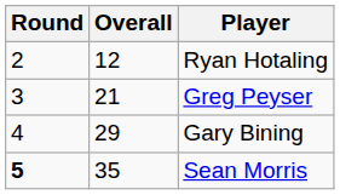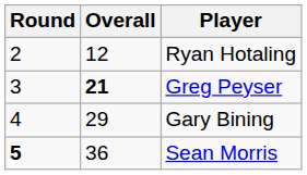 <table class="wikitable">
 <tr>
 <th>Round</th>
 <th>Overall</th>
 <th>Player</th>
 </tr>
 <tr>
 <td>2</td>
 <td>12</td>
 <td>Ryan Hotaling</td>
 </tr>
 <tr>
 <td>3</td>
-<td>21</td>
+<td><strong>21</strong></td>
 <td><a href='#'>Greg Peyser</a></td>
 </tr>
 <tr>
 <td>4</td>
 <td>29</td>
 <td>Gary Bining</td>
 </tr>
 <tr>
 <td><strong>5</strong></td>
-<td>35</td>
+<td>36</td>
 <td><a href='#'>Sean Morris</a></td>
 </tr>
 </table>
